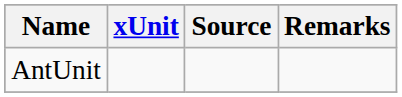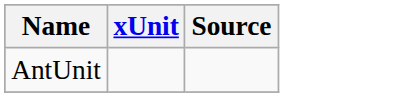 <table class="wikitable sortable">
 <tr>
 <th>Name</th>
 <th><a href='#'>xUnit</a></th>
 <th>Source</th>
-<th>Remarks</th>
 </tr>
 <tr>
 <td>AntUnit</td>
 <td></td>
 <td></td>
-<td></td>
 </tr>
 </table>
